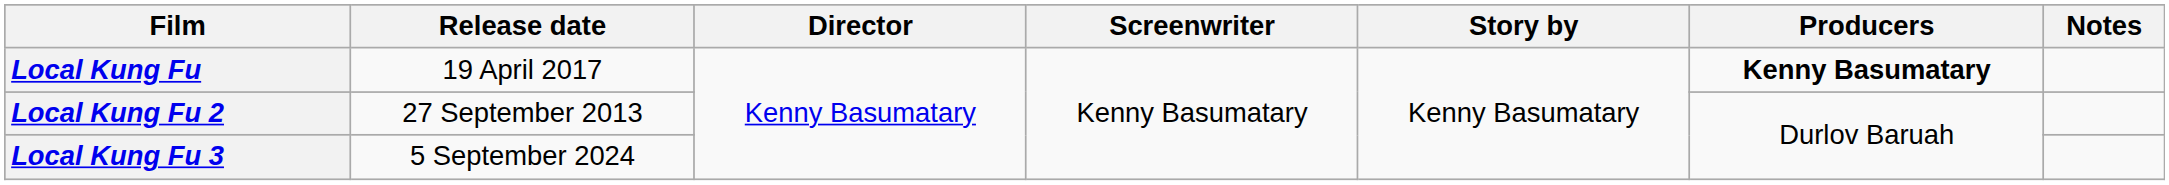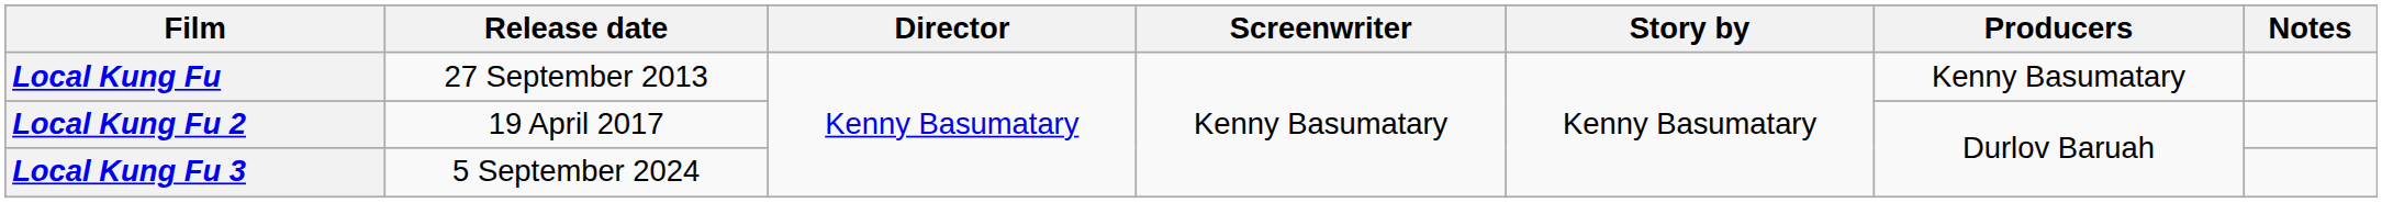 <table class="wikitable plainrowheaders" style="text-align:center" width=100%>
 <tr>
 <th scope="col" style="width:16%;">Film</th>
 <th scope="col">Release date</th>
 <th scope="col">Director</th>
 <th scope="col">Screenwriter</th>
 <th scope="col">Story by</th>
 <th scope="col">Producers</th>
 <th scope="col">Notes</th>
 </tr>
 <tr>
 <th scope="row" style="text-align:left"><em><a href='#'>Local Kung Fu</a></em></th>
-<td style="text-align:center">19 April 2017</td>
+<td style="text-align:center">27 September 2013</td>
 <td rowspan="3"><a href='#'>Kenny Basumatary</a></td>
 <td rowspan="3">Kenny Basumatary</td>
 <td rowspan="3">Kenny Basumatary</td>
-<td rowspan="1"><strong>Kenny Basumatary</strong></td>
+<td rowspan="1">Kenny Basumatary</td>
 <td></td>
 </tr>
 <tr>
 <th scope="row" style="text-align:left"><em><a href='#'>Local Kung Fu 2</a></em></th>
-<td style="text-align:center">27 September 2013</td>
+<td style="text-align:center">19 April 2017</td>
 <td rowspan="2">Durlov Baruah</td>
 <td></td>
 </tr>
 <tr>
 <th scope="row" style="text-align:left"><em><a href='#'>Local Kung Fu 3</a></em></th>
 <td style="text-align:center">5 September 2024</td>
 <td></td>
 </tr>
 </table>
